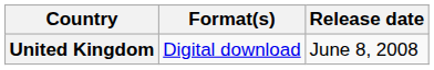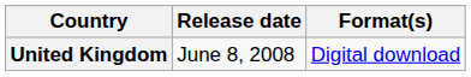 <table class="wikitable plainrowheaders">
 <tr>
 <th scope="col">Country</th>
+<th scope="col">Release date</th>
 <th scope="col">Format(s)</th>
-<th scope="col">Release date</th>
 </tr>
 <tr>
 <th scope="row">United Kingdom</th>
+<td>June 8, 2008</td>
 <td><a href='#'>Digital download</a></td>
-<td>June 8, 2008</td>
 </tr>
 </table>
